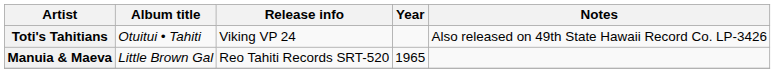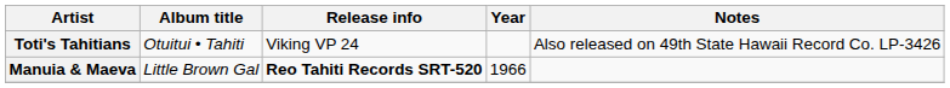 <table class="wikitable plainrowheaders sortable">
 <tr>
 <th scope="col">Artist</th>
 <th scope="col">Album title</th>
 <th scope="col">Release info</th>
 <th scope="col">Year</th>
 <th scope="col" class="unsortable">Notes</th>
 </tr>
 <tr>
 <th scope="row">Toti's Tahitians</th>
 <td><em>Otuitui • Tahiti</em></td>
 <td>Viking VP 24</td>
 <td></td>
 <td>Also released on 49th State Hawaii Record Co. LP-3426</td>
 </tr>
 <tr>
 <th scope="row">Manuia & Maeva</th>
 <td><em>Little Brown Gal</em></td>
-<td>Reo Tahiti Records SRT-520</td>
-<td>1965</td>
+<td><strong>Reo Tahiti Records SRT-520</strong></td>
+<td>1966</td>
 <td></td>
 </tr>
 <tr>
 </tr>
 </table>
